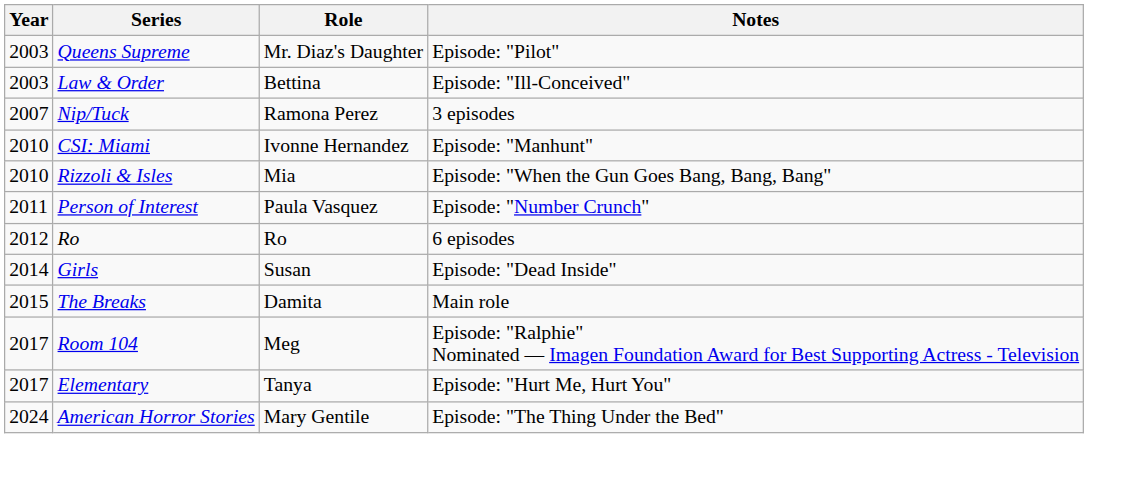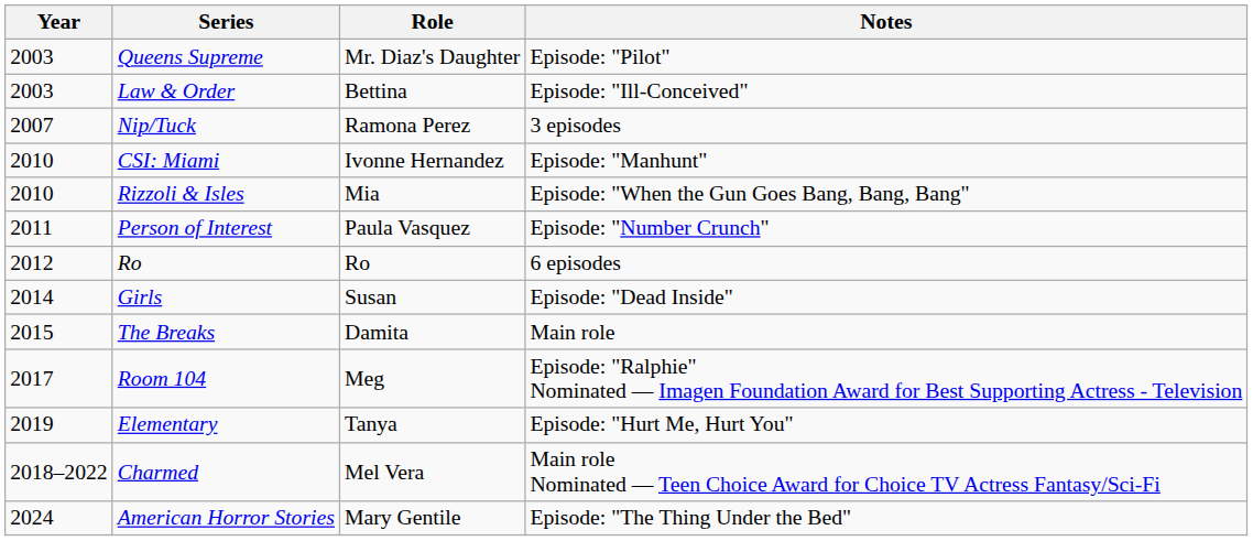 <table class="wikitable">
 <tr>
 <th>Year</th>
 <th>Series</th>
 <th>Role</th>
 <th>Notes</th>
 </tr>
 <tr>
 <td>2003</td>
 <td><em><a href='#'>Queens Supreme</a></em></td>
 <td>Mr. Diaz's Daughter</td>
 <td>Episode: "Pilot"</td>
 </tr>
 <tr>
 <td>2003</td>
 <td><em><a href='#'>Law & Order</a></em></td>
 <td>Bettina</td>
 <td>Episode: "Ill-Conceived"</td>
 </tr>
 <tr>
 <td>2007</td>
 <td><em><a href='#'>Nip/Tuck</a></em></td>
 <td>Ramona Perez</td>
 <td>3 episodes</td>
 </tr>
 <tr>
 <td>2010</td>
 <td><em><a href='#'>CSI: Miami</a></em></td>
 <td>Ivonne Hernandez</td>
 <td>Episode: "Manhunt"</td>
 </tr>
 <tr>
 <td>2010</td>
 <td><em><a href='#'>Rizzoli & Isles</a></em></td>
 <td>Mia</td>
 <td>Episode: "When the Gun Goes Bang, Bang, Bang"</td>
 </tr>
 <tr>
 <td>2011</td>
 <td><em><a href='#'>Person of Interest</a></em></td>
 <td>Paula Vasquez</td>
 <td>Episode: "<a href='#'>Number Crunch</a>"</td>
 </tr>
 <tr>
 <td>2012</td>
 <td><em>Ro</em></td>
 <td>Ro</td>
 <td>6 episodes</td>
 </tr>
 <tr>
 <td>2014</td>
 <td><em><a href='#'>Girls</a></em></td>
 <td>Susan</td>
 <td>Episode: "Dead Inside"</td>
 </tr>
 <tr>
 <td>2015</td>
 <td><em><a href='#'>The Breaks</a></em></td>
 <td>Damita</td>
 <td>Main role</td>
 </tr>
 <tr>
 <td>2017</td>
 <td><em><a href='#'>Room 104</a></em></td>
 <td>Meg</td>
 <td>Episode: "Ralphie"<br>Nominated — <a href='#'>Imagen Foundation Award for Best Supporting Actress - Television</a></td>
 </tr>
 <tr>
-<td>2017</td>
+<td>2019</td>
 <td><em><a href='#'>Elementary</a></em></td>
 <td>Tanya</td>
 <td>Episode: "Hurt Me, Hurt You"</td>
+</tr>
+<tr>
+<td>2018–2022</td>
+<td><em><a href='#'>Charmed</a></em></td>
+<td>Mel Vera</td>
+<td>Main role<br>Nominated — <a href='#'>Teen Choice Award for Choice TV Actress Fantasy/Sci-Fi</a></td>
 </tr>
 <tr>
 <td>2024</td>
 <td><em><a href='#'>American Horror Stories</a></em></td>
 <td>Mary Gentile</td>
 <td>Episode: "The Thing Under the Bed"</td>
 </tr>
 </table>
